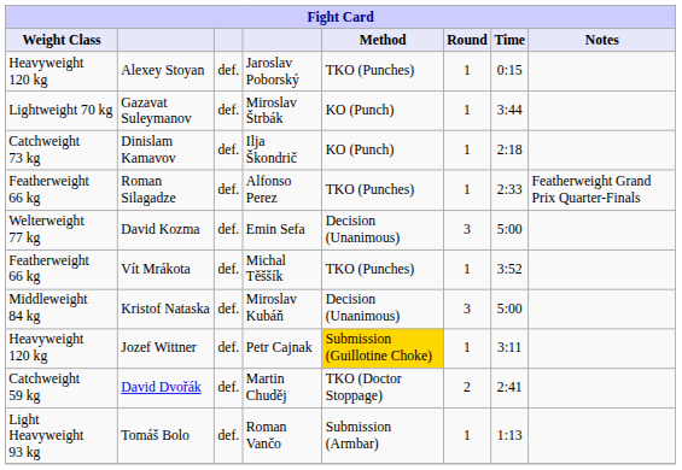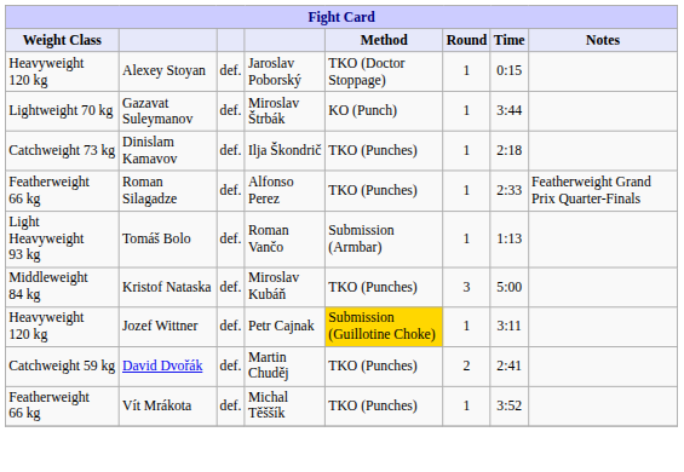 <table class="wikitable" style="font-size: 80%;">
 <tr>
 <th colspan="8" style="background-color: #ccf; color: #000080; text-align: center;"><strong>Fight Card</strong></th>
 </tr>
 <tr>
 <th colspan="1" style="background-color: #E6E8FA; color: #000000; text-align: center;">Weight Class</th>
 <th colspan="1" style="background-color: #E6E8FA; color: #000000; text-align: center;"></th>
 <th colspan="1" style="background-color: #E6E8FA; color: #000000; text-align: center;"></th>
 <th colspan="1" style="background-color: #E6E8FA; color: #000000; text-align: center;"></th>
 <th colspan="1" style="background-color: #E6E8FA; color: #000000; text-align: center;">Method</th>
 <th colspan="1" style="background-color: #E6E8FA; color: #000000; text-align: center;">Round</th>
 <th colspan="1" style="background-color: #E6E8FA; color: #000000; text-align: center;">Time</th>
 <th colspan="1" style="background-color: #E6E8FA; color: #000000; text-align: center;">Notes</th>
 </tr>
 <tr>
 <td>Heavyweight 120 kg</td>
 <td> Alexey Stoyan</td>
 <td>def.</td>
 <td> Jaroslav Poborský</td>
-<td>TKO (Punches)</td>
+<td>TKO (Doctor Stoppage)</td>
 <td align=center>1</td>
 <td align=center>0:15</td>
 <td></td>
 </tr>
 <tr>
 <td>Lightweight 70 kg</td>
 <td> Gazavat Suleymanov</td>
 <td>def.</td>
 <td> Miroslav Štrbák</td>
 <td>KO (Punch)</td>
 <td align=center>1</td>
 <td align=center>3:44</td>
 <td></td>
 </tr>
 <tr>
 <td>Catchweight 73 kg</td>
 <td> Dinislam Kamavov</td>
 <td>def.</td>
 <td> Ilja Škondrič</td>
-<td>KO (Punch)</td>
+<td>TKO (Punches)</td>
 <td align=center>1</td>
 <td align=center>2:18</td>
 <td></td>
 </tr>
 <tr>
 <td>Featherweight 66 kg</td>
 <td> Roman Silagadze</td>
 <td>def.</td>
 <td> Alfonso Perez</td>
 <td>TKO (Punches)</td>
 <td align=center>1</td>
 <td align=center>2:33</td>
 <td>Featherweight Grand Prix Quarter-Finals</td>
 </tr>
 <tr>
-<td>Welterweight 77 kg</td>
-<td> David Kozma</td>
+<td>Light Heavyweight 93 kg</td>
+<td> Tomáš Bolo</td>
 <td>def.</td>
-<td> Emin Sefa</td>
-<td>Decision (Unanimous)</td>
-<td align=center>3</td>
-<td align=center>5:00</td>
-<td></td>
-</tr>
-<tr>
-<td>Featherweight 66 kg</td>
-<td> Vít Mrákota</td>
-<td>def.</td>
-<td> Michal Těššík</td>
-<td>TKO (Punches)</td>
+<td> Roman Vančo</td>
+<td>Submission (Armbar)</td>
 <td align=center>1</td>
-<td align=center>3:52</td>
+<td align=center>1:13</td>
 <td></td>
 </tr>
 <tr>
 <td>Middleweight 84 kg</td>
 <td> Kristof Nataska</td>
 <td>def.</td>
 <td> Miroslav Kubáň</td>
-<td>Decision (Unanimous)</td>
+<td>TKO (Punches)</td>
 <td align=center>3</td>
 <td align=center>5:00</td>
 <td></td>
 </tr>
 <tr>
 <td>Heavyweight 120 kg</td>
 <td> Jozef Wittner</td>
 <td>def.</td>
 <td> Petr Cajnak</td>
 <td style="background: gold;">Submission (Guillotine Choke)</td>
 <td align=center>1</td>
 <td align=center>3:11</td>
 <td></td>
 </tr>
 <tr>
 <td>Catchweight 59 kg</td>
 <td> <a href='#'>David Dvořák</a></td>
 <td>def.</td>
 <td> Martin Chuděj</td>
-<td>TKO (Doctor Stoppage)</td>
+<td>TKO (Punches)</td>
 <td align=center>2</td>
 <td align=center>2:41</td>
 <td></td>
 </tr>
 <tr>
-<td>Light Heavyweight 93 kg</td>
-<td> Tomáš Bolo</td>
+<td>Featherweight 66 kg</td>
+<td> Vít Mrákota</td>
 <td>def.</td>
-<td> Roman Vančo</td>
-<td>Submission (Armbar)</td>
+<td> Michal Těššík</td>
+<td>TKO (Punches)</td>
 <td align=center>1</td>
-<td align=center>1:13</td>
+<td align=center>3:52</td>
 <td></td>
 </tr>
 <tr>
 </tr>
 </table>
